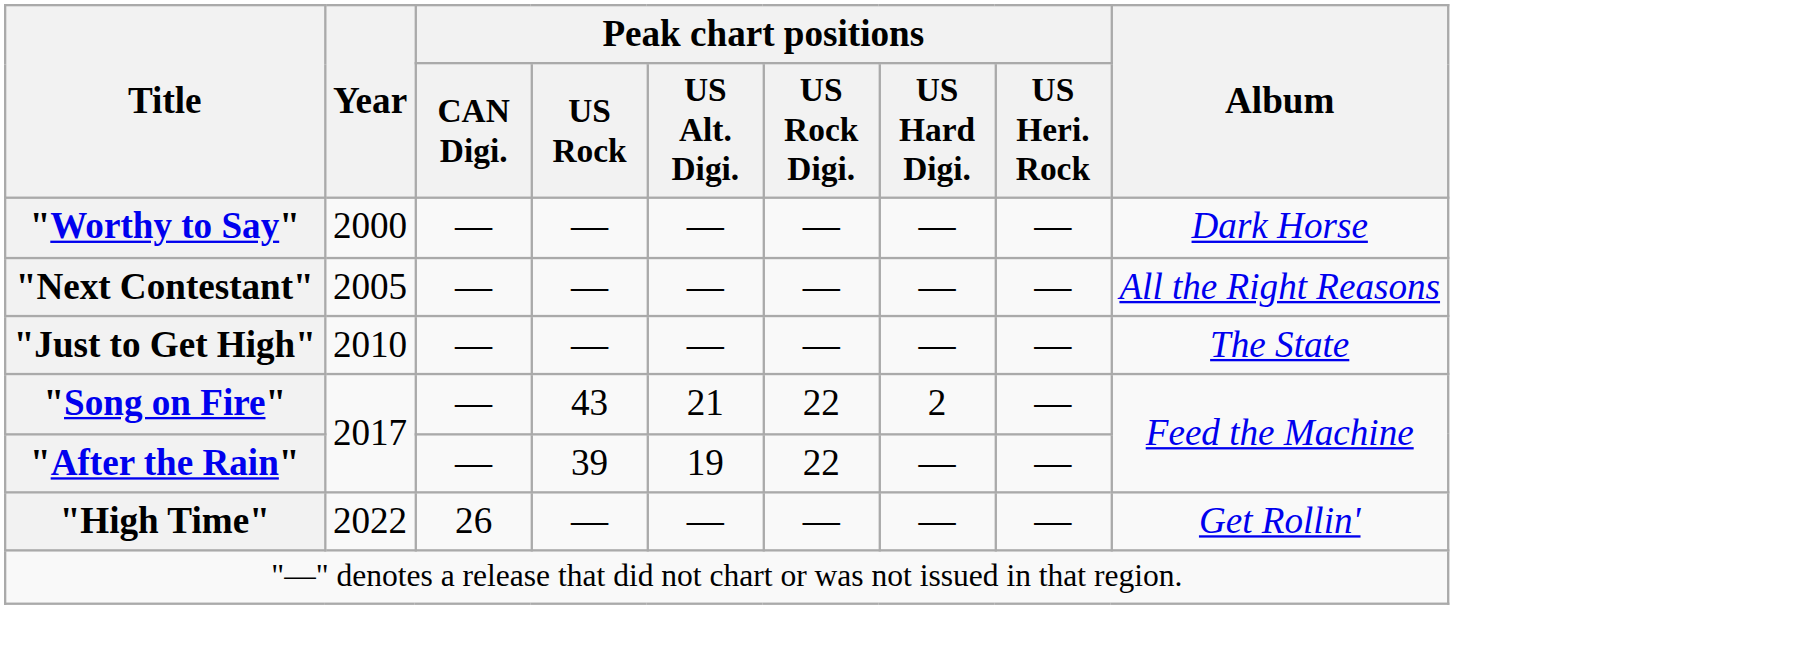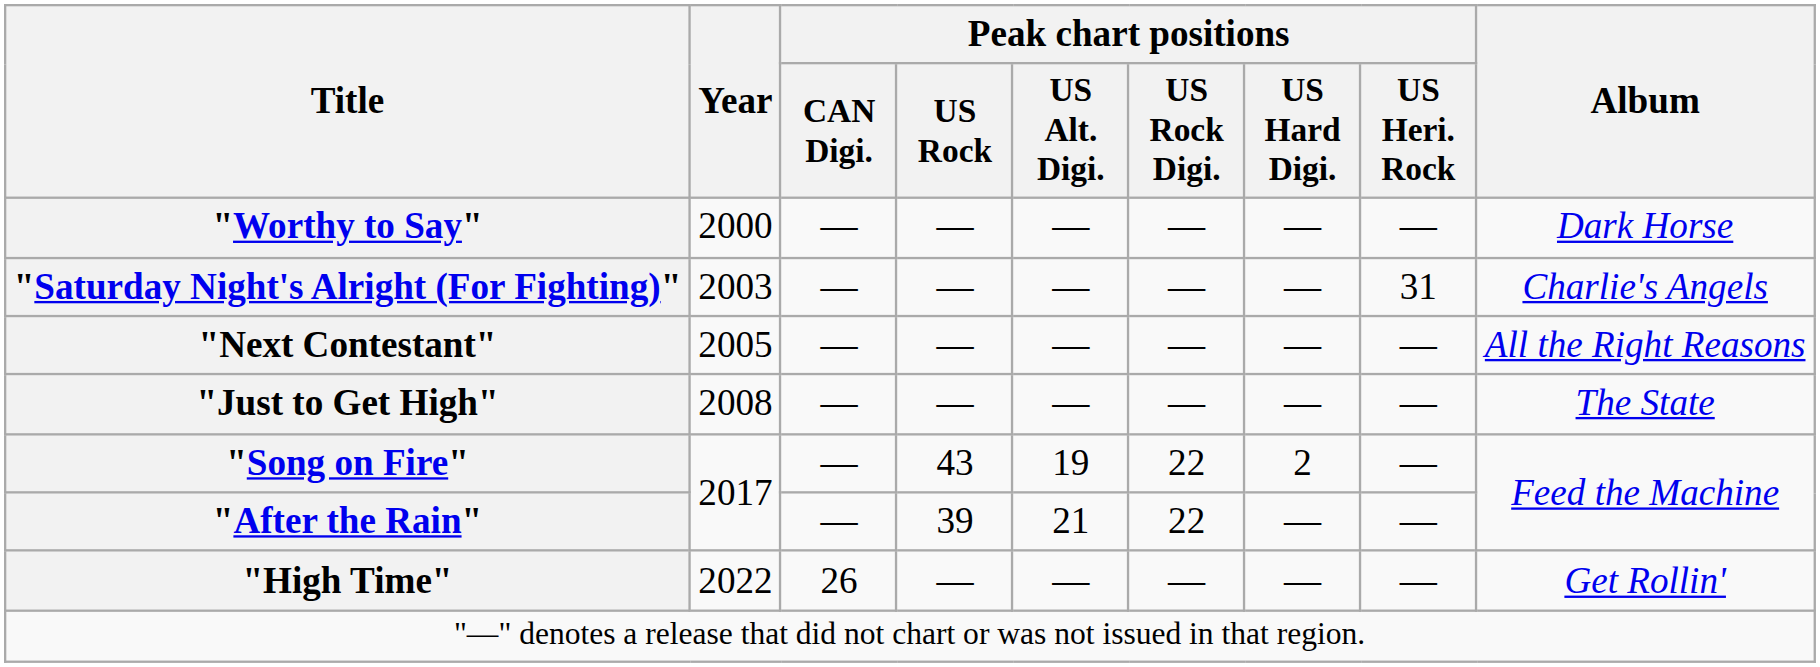 <table class="wikitable plainrowheaders" style="text-align:center;">
 <tr>
 <th scope="col" rowspan="2">Title</th>
 <th scope="col" rowspan="2">Year</th>
 <th scope="col" colspan="6">Peak chart positions</th>
 <th scope="col" rowspan="2">Album</th>
 </tr>
 <tr>
 <th scope="col" style="width:3em;font-size:90%;">CAN<br>Digi.</th>
 <th scope="col" style="width:3em;font-size:90%;">US Rock</th>
 <th scope="col" style="width:3em;font-size:90%;">US<br>Alt.<br>Digi.</th>
 <th scope="col" style="width:3em;font-size:90%;">US<br>Rock<br>Digi.</th>
 <th scope="col" style="width:3em;font-size:90%;">US<br>Hard<br>Digi.</th>
 <th scope="col" style="width:3em;font-size:90%;">US<br>Heri.<br>Rock</th>
 </tr>
 <tr>
 <th scope="row">"<a href='#'>Worthy to Say</a>"</th>
 <td>2000</td>
 <td>—</td>
 <td>—</td>
 <td>—</td>
 <td>—</td>
 <td>—</td>
 <td>—</td>
 <td><em><a href='#'>Dark Horse</a></em></td>
 </tr>
 <tr>
+<th scope="row">"<a href='#'>Saturday Night's Alright (For Fighting)</a>" </th>
+<td>2003</td>
+<td>—</td>
+<td>—</td>
+<td>—</td>
+<td>—</td>
+<td>—</td>
+<td>31</td>
+<td><em><a href='#'>Charlie's Angels</a></em></td>
+</tr>
+<tr>
 <th scope="row">"Next Contestant"</th>
 <td>2005</td>
 <td>—</td>
 <td>—</td>
 <td>—</td>
 <td>—</td>
 <td>—</td>
 <td>—</td>
 <td><em><a href='#'>All the Right Reasons</a></em></td>
 </tr>
 <tr>
 <th scope="row">"Just to Get High"</th>
-<td>2010</td>
+<td>2008</td>
 <td>—</td>
 <td>—</td>
 <td>—</td>
 <td>—</td>
 <td>—</td>
 <td>—</td>
 <td><em><a href='#'>The State</a></em></td>
 </tr>
 <tr>
 <th scope="row">"<a href='#'>Song on Fire</a>"</th>
 <td rowspan="2">2017</td>
 <td>—</td>
 <td>43</td>
-<td>21</td>
+<td>19</td>
 <td>22</td>
 <td>2</td>
 <td>—</td>
 <td rowspan="2"><em><a href='#'>Feed the Machine</a></em></td>
 </tr>
 <tr>
 <th scope="row">"<a href='#'>After the Rain</a>"</th>
 <td>—</td>
 <td>39</td>
-<td>19</td>
+<td>21</td>
 <td>22</td>
 <td>—</td>
 <td>—</td>
 </tr>
 <tr>
 <th scope="row">"High Time"</th>
 <td>2022</td>
 <td>26</td>
 <td>—</td>
 <td>—</td>
 <td>—</td>
 <td>—</td>
 <td>—</td>
 <td><em><a href='#'>Get Rollin'</a></em></td>
 </tr>
 <tr>
 <td align="center" colspan="9" style="font-size: 85%">"—" denotes a release that did not chart or was not issued in that region.</td>
 </tr>
 </table>
